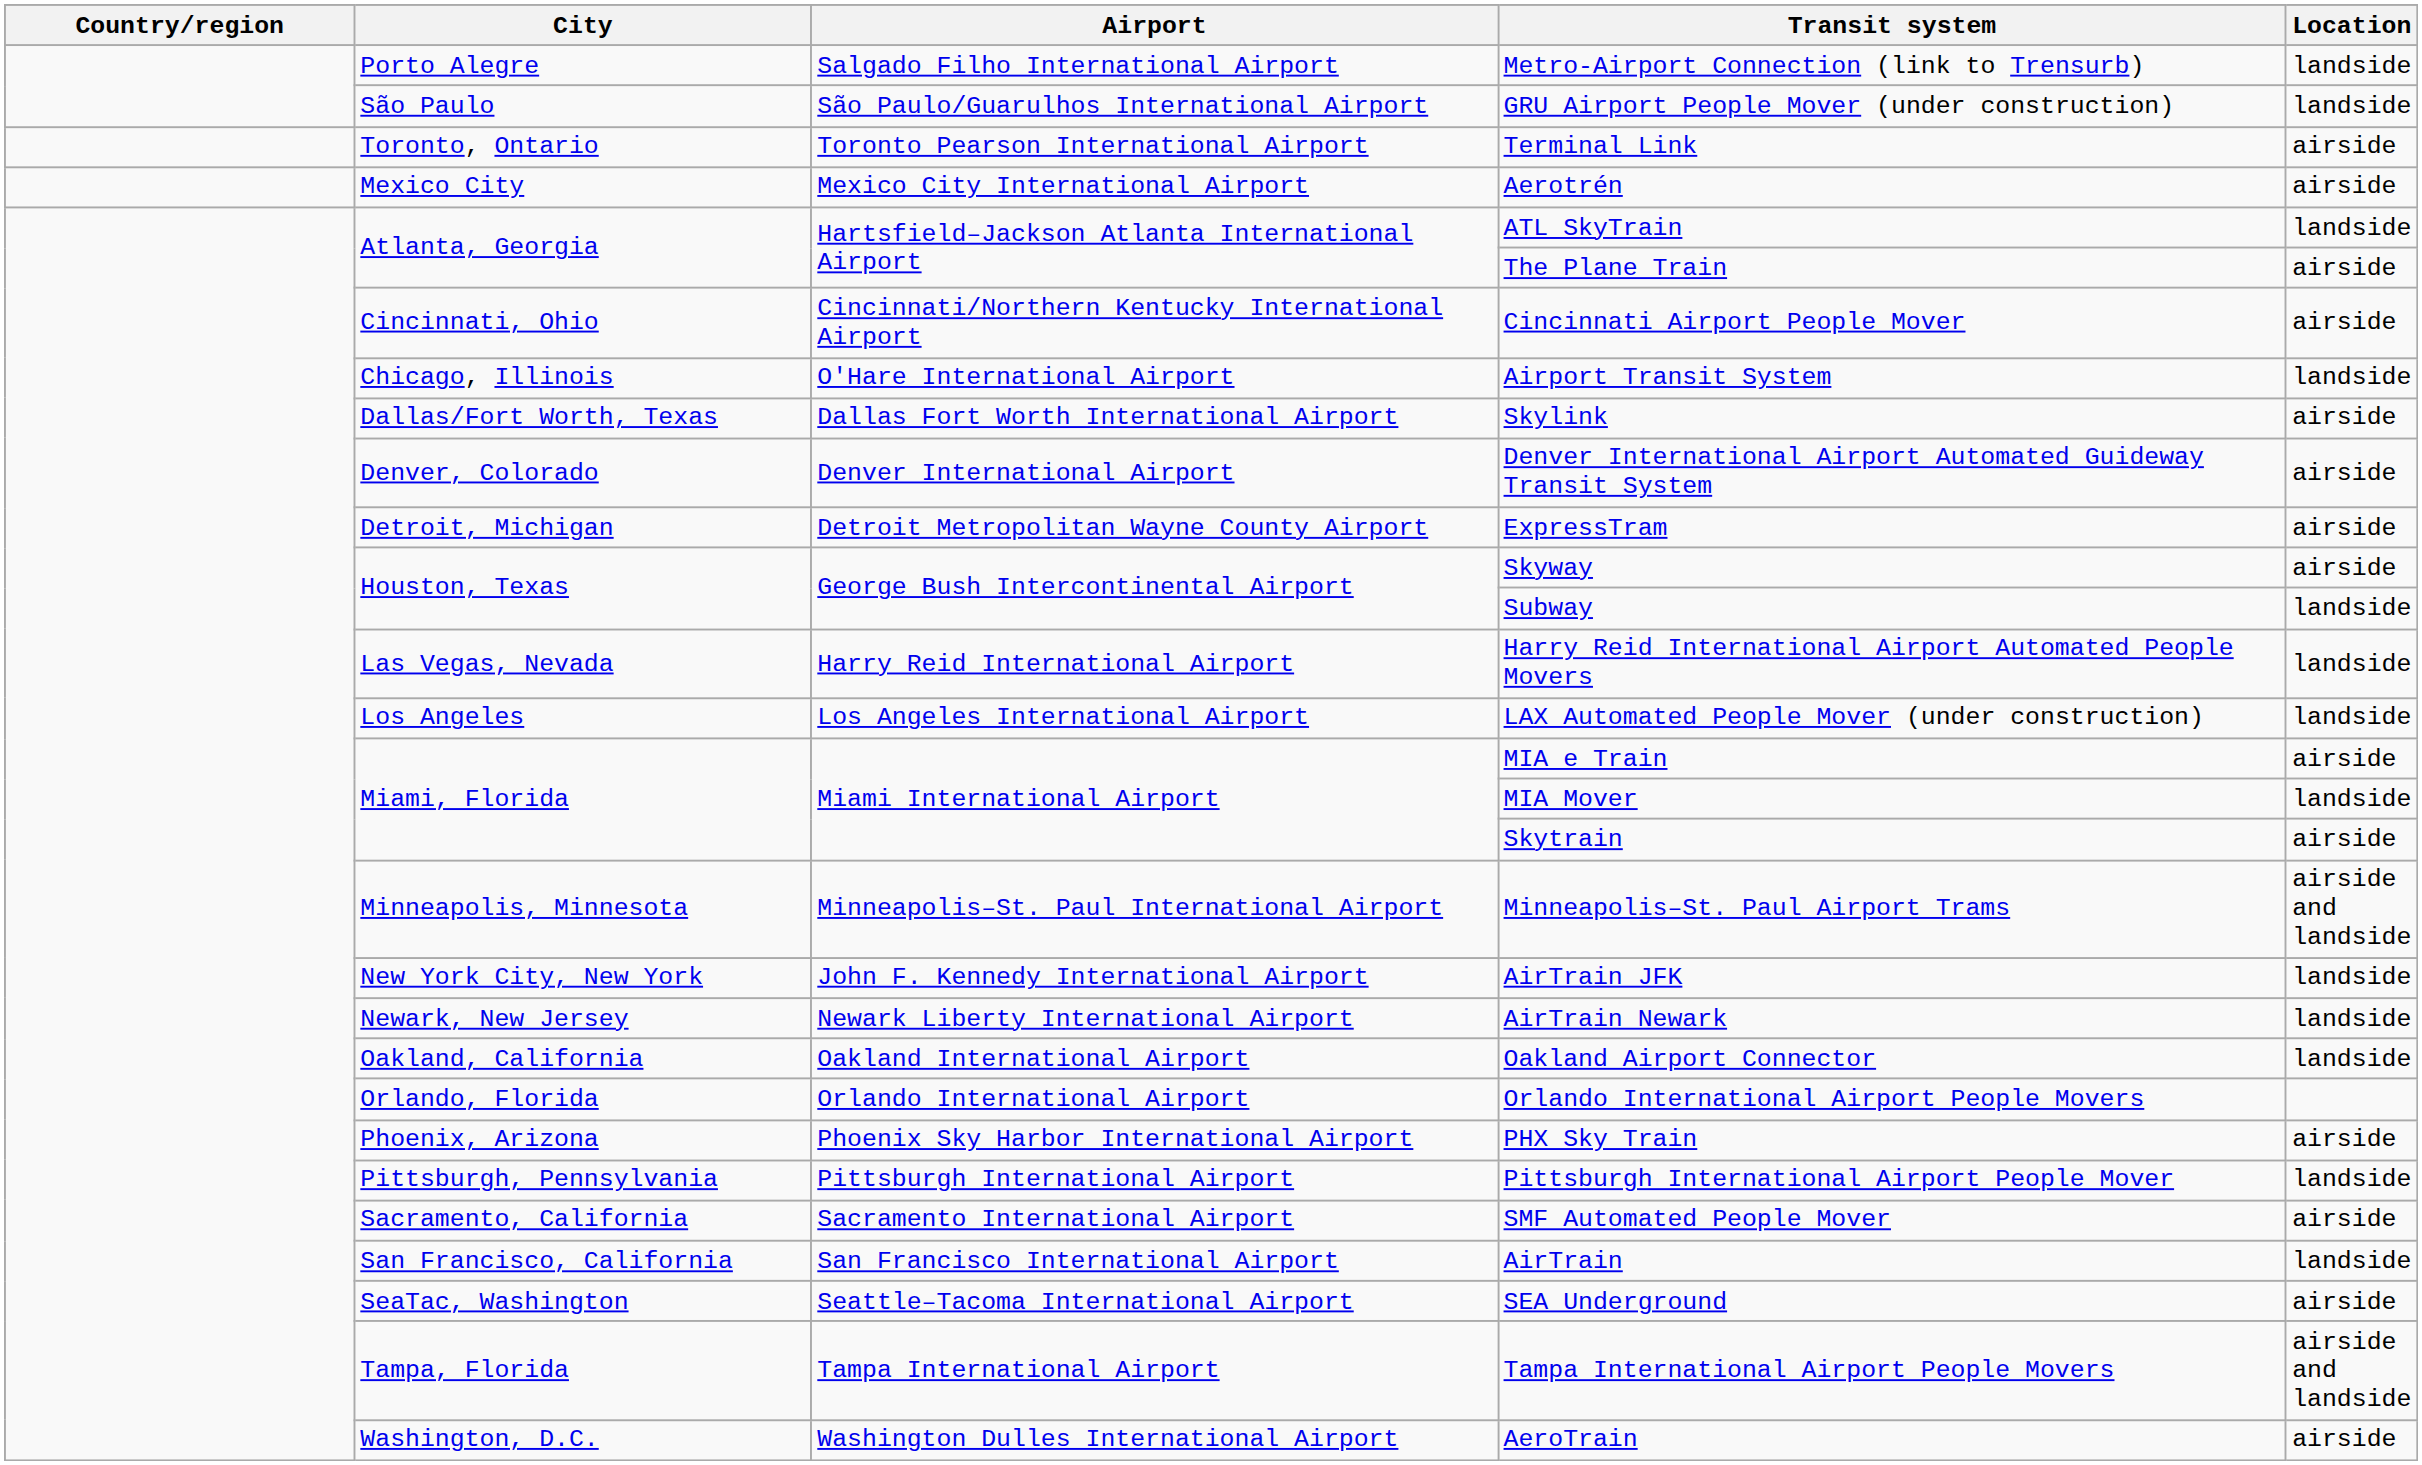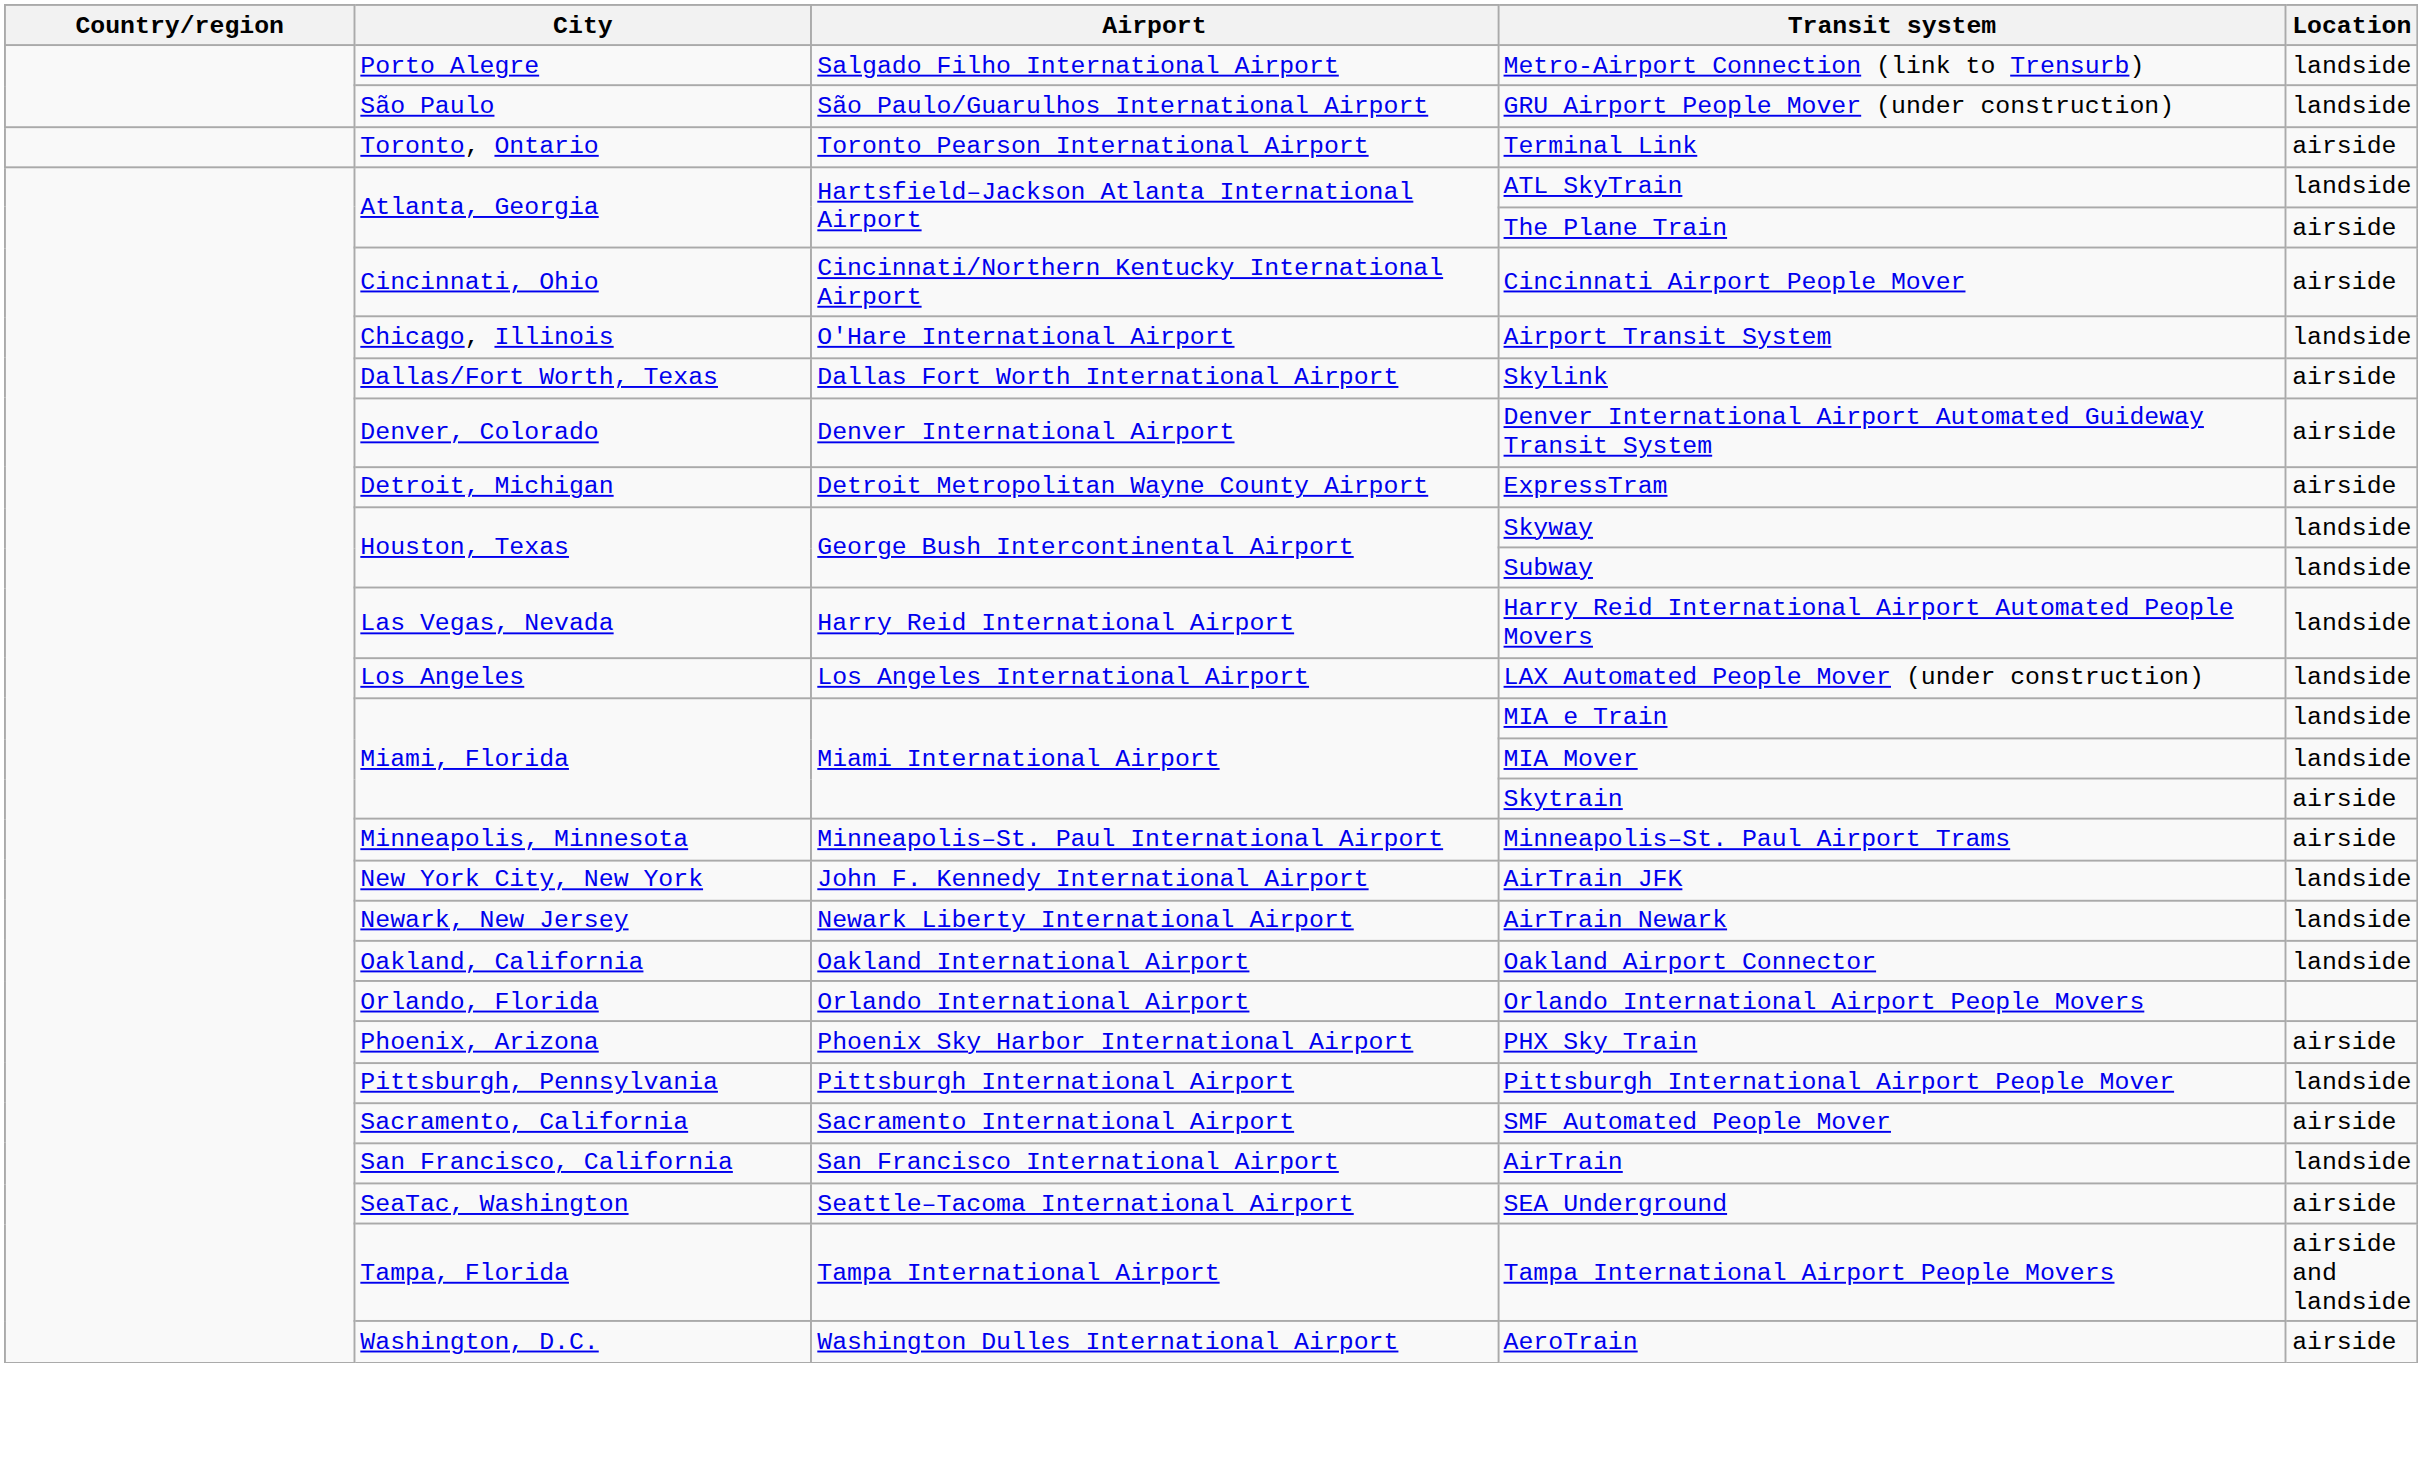 <table class="wikitable" width="100%">
 <tr>
 <th width=15%>Country/region</th>
 <th width=20%>City</th>
 <th width=30%>Airport</th>
 <th width=35%>Transit system</th>
 <th>Location</th>
 </tr>
 <tr>
 <td rowspan="2"></td>
 <td><a href='#'>Porto Alegre</a></td>
 <td><a href='#'>Salgado Filho International Airport</a></td>
 <td><a href='#'>Metro-Airport Connection</a> (link to <a href='#'>Trensurb</a>)</td>
 <td>landside</td>
 </tr>
 <tr>
 <td><a href='#'>São Paulo</a></td>
 <td><a href='#'>São Paulo/Guarulhos International Airport</a></td>
 <td><a href='#'>GRU Airport People Mover</a> (under construction)</td>
 <td>landside</td>
 </tr>
 <tr>
 <td></td>
 <td><a href='#'>Toronto</a>, <a href='#'>Ontario</a></td>
 <td><a href='#'>Toronto Pearson International Airport</a></td>
 <td><a href='#'>Terminal Link</a></td>
-<td>airside</td>
-</tr>
-<tr>
-<td></td>
-<td><a href='#'>Mexico City</a></td>
-<td><a href='#'>Mexico City International Airport</a></td>
-<td><a href='#'>Aerotrén</a></td>
 <td>airside</td>
 </tr>
 <tr>
 <td rowspan="31"></td>
 <td rowspan=2><a href='#'>Atlanta, Georgia</a></td>
 <td rowspan=2><a href='#'>Hartsfield–Jackson Atlanta International Airport</a></td>
 <td><a href='#'>ATL SkyTrain</a></td>
 <td>landside</td>
 </tr>
 <tr>
 <td><a href='#'>The Plane Train</a></td>
 <td>airside</td>
 </tr>
 <tr>
 <td><a href='#'>Cincinnati, Ohio</a></td>
 <td><a href='#'>Cincinnati/Northern Kentucky International Airport</a></td>
 <td><a href='#'>Cincinnati Airport People Mover</a></td>
 <td>airside</td>
 </tr>
 <tr>
 <td><a href='#'>Chicago</a>, <a href='#'>Illinois</a></td>
 <td><a href='#'>O'Hare International Airport</a></td>
 <td><a href='#'>Airport Transit System</a></td>
 <td>landside</td>
 </tr>
 <tr>
 <td><a href='#'>Dallas/Fort Worth, Texas</a></td>
 <td><a href='#'>Dallas Fort Worth International Airport</a></td>
 <td><a href='#'>Skylink</a></td>
 <td>airside</td>
 </tr>
 <tr>
 <td><a href='#'>Denver, Colorado</a></td>
 <td><a href='#'>Denver International Airport</a></td>
 <td><a href='#'>Denver International Airport Automated Guideway Transit System</a></td>
 <td>airside</td>
 </tr>
 <tr>
 <td><a href='#'>Detroit, Michigan</a></td>
 <td><a href='#'>Detroit Metropolitan Wayne County Airport</a></td>
 <td><a href='#'>ExpressTram</a></td>
 <td>airside</td>
 </tr>
 <tr>
 <td rowspan=2><a href='#'>Houston, Texas</a></td>
 <td rowspan=2><a href='#'>George Bush Intercontinental Airport</a></td>
 <td><a href='#'>Skyway</a></td>
-<td>airside</td>
+<td>landside</td>
 </tr>
 <tr>
 <td><a href='#'>Subway</a></td>
 <td>landside</td>
 </tr>
 <tr>
 <td><a href='#'>Las Vegas, Nevada</a></td>
 <td><a href='#'>Harry Reid International Airport</a></td>
 <td><a href='#'>Harry Reid International Airport Automated People Movers</a></td>
 <td>landside</td>
 </tr>
 <tr>
 <td><a href='#'>Los Angeles</a></td>
 <td><a href='#'>Los Angeles International Airport</a></td>
 <td><a href='#'>LAX Automated People Mover</a> (under construction)</td>
 <td>landside</td>
 </tr>
 <tr>
 <td rowspan=3><a href='#'>Miami, Florida</a></td>
 <td rowspan=3><a href='#'>Miami International Airport</a></td>
 <td><a href='#'>MIA e Train</a></td>
-<td>airside</td>
+<td>landside</td>
 </tr>
 <tr>
 <td><a href='#'>MIA Mover</a></td>
 <td>landside</td>
 </tr>
 <tr>
 <td><a href='#'>Skytrain</a></td>
 <td>airside</td>
 </tr>
 <tr>
 <td><a href='#'>Minneapolis, Minnesota</a></td>
 <td><a href='#'>Minneapolis–St. Paul International Airport</a></td>
 <td><a href='#'>Minneapolis–St. Paul Airport Trams</a></td>
-<td>airside and landside</td>
+<td>airside</td>
 </tr>
 <tr>
 <td><a href='#'>New York City, New York</a></td>
 <td><a href='#'>John F. Kennedy International Airport</a></td>
 <td><a href='#'>AirTrain JFK</a></td>
 <td>landside</td>
 </tr>
 <tr>
 <td><a href='#'>Newark, New Jersey</a></td>
 <td><a href='#'>Newark Liberty International Airport</a></td>
 <td><a href='#'>AirTrain Newark</a></td>
 <td>landside</td>
 </tr>
 <tr>
 <td><a href='#'>Oakland, California</a></td>
 <td><a href='#'>Oakland International Airport</a></td>
 <td><a href='#'>Oakland Airport Connector</a></td>
 <td>landside</td>
 </tr>
 <tr>
 <td><a href='#'>Orlando, Florida</a></td>
 <td><a href='#'>Orlando International Airport</a></td>
 <td><a href='#'>Orlando International Airport People Movers</a></td>
 <td></td>
 </tr>
 <tr>
 <td><a href='#'>Phoenix, Arizona</a></td>
 <td><a href='#'>Phoenix Sky Harbor International Airport</a></td>
 <td><a href='#'>PHX Sky Train</a></td>
 <td>airside</td>
 </tr>
 <tr>
 <td><a href='#'>Pittsburgh, Pennsylvania</a></td>
 <td><a href='#'>Pittsburgh International Airport</a></td>
 <td><a href='#'>Pittsburgh International Airport People Mover</a></td>
 <td>landside</td>
 </tr>
 <tr>
 <td><a href='#'>Sacramento, California</a></td>
 <td><a href='#'>Sacramento International Airport</a></td>
 <td><a href='#'>SMF Automated People Mover</a></td>
 <td>airside</td>
 </tr>
 <tr>
 <td><a href='#'>San Francisco, California</a></td>
 <td><a href='#'>San Francisco International Airport</a></td>
 <td><a href='#'>AirTrain</a></td>
 <td>landside</td>
 </tr>
 <tr>
 <td><a href='#'>SeaTac, Washington</a></td>
 <td><a href='#'>Seattle–Tacoma International Airport</a></td>
 <td><a href='#'>SEA Underground</a></td>
 <td>airside</td>
 </tr>
 <tr>
 <td><a href='#'>Tampa, Florida</a></td>
 <td><a href='#'>Tampa International Airport</a></td>
 <td><a href='#'>Tampa International Airport People Movers</a></td>
 <td>airside and landside</td>
 </tr>
 <tr>
 <td><a href='#'>Washington, D.C.</a></td>
 <td><a href='#'>Washington Dulles International Airport</a></td>
 <td><a href='#'>AeroTrain</a></td>
 <td>airside</td>
 </tr>
 </table>
